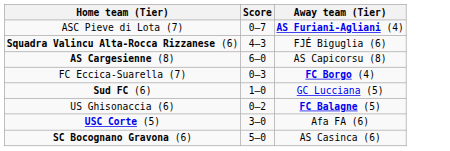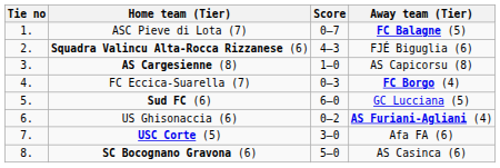 <table class="wikitable" style="text-align: center">
 <tr>
+<th>Tie no</th>
 <th>Home team (Tier)</th>
 <th>Score</th>
 <th>Away team (Tier)</th>
 </tr>
 <tr>
+<td>1.</td>
 <td>ASC Pieve di Lota (7)</td>
 <td>0–7</td>
-<td><strong><a href='#'>AS Furiani-Agliani</a></strong> (4)</td>
+<td><strong><a href='#'>FC Balagne</a></strong> (5)</td>
 </tr>
 <tr>
+<td>2.</td>
 <td><strong>Squadra Valincu Alta-Rocca Rizzanese</strong> (6)</td>
 <td>4–3</td>
 <td>FJÉ Biguglia (6)</td>
 </tr>
 <tr>
+<td>3.</td>
 <td><strong>AS Cargesienne</strong> (8)</td>
-<td>6–0</td>
+<td>1–0</td>
 <td>AS Capicorsu (8)</td>
 </tr>
 <tr>
+<td>4.</td>
 <td>FC Eccica-Suarella (7)</td>
 <td>0–3</td>
 <td><strong><a href='#'>FC Borgo</a></strong> (4)</td>
 </tr>
 <tr>
+<td>5.</td>
 <td><strong>Sud FC</strong> (6)</td>
-<td>1–0</td>
+<td>6–0</td>
 <td><a href='#'>GC Lucciana</a> (5)</td>
 </tr>
 <tr>
+<td>6.</td>
 <td>US Ghisonaccia (6)</td>
 <td>0–2</td>
-<td><strong><a href='#'>FC Balagne</a></strong> (5)</td>
+<td><strong><a href='#'>AS Furiani-Agliani</a></strong> (4)</td>
 </tr>
 <tr>
+<td>7.</td>
 <td><strong><a href='#'>USC Corte</a></strong> (5)</td>
 <td>3–0</td>
 <td>Afa FA (6)</td>
 </tr>
 <tr>
+<td>8.</td>
 <td><strong>SC Bocognano Gravona</strong> (6)</td>
 <td>5–0</td>
 <td>AS Casinca (6)</td>
 </tr>
 </table>
